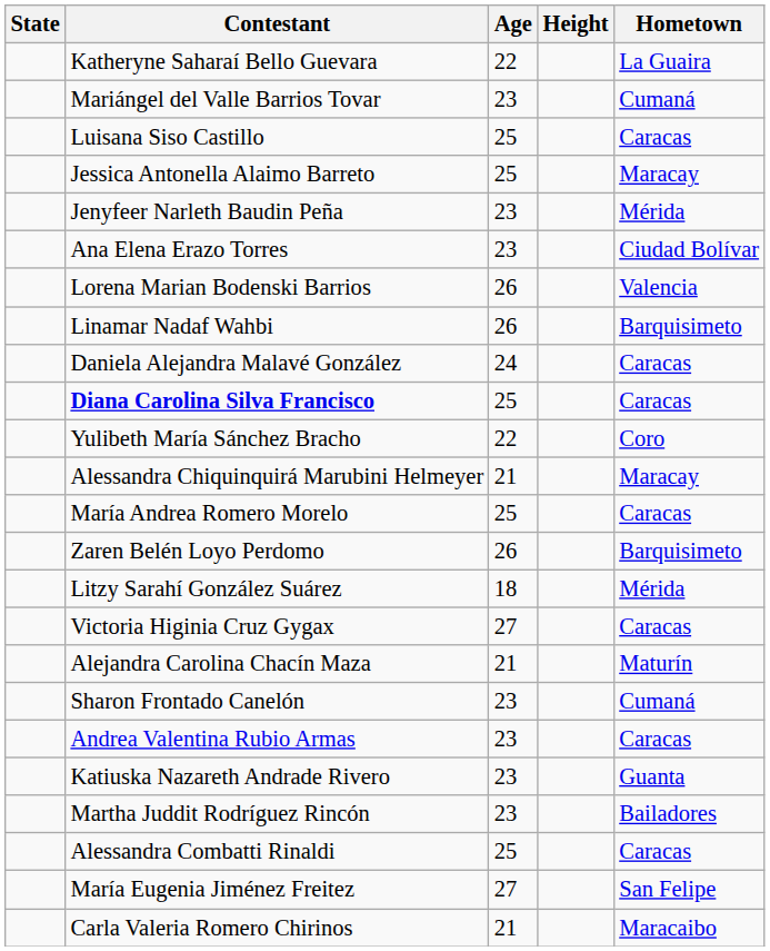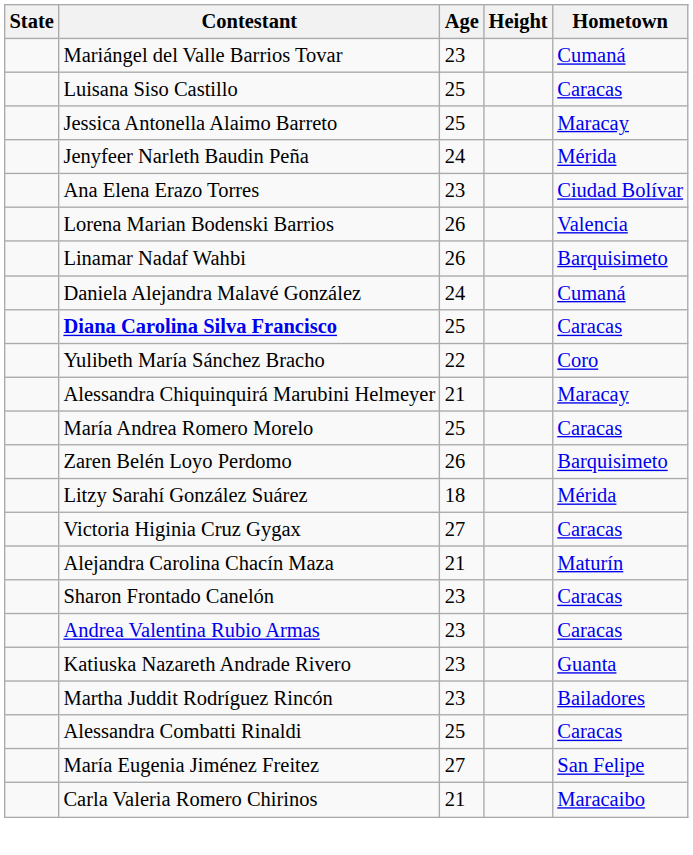 <table class="wikitable sortable" style="font-size: 95%;">
 <tr>
 <th>State</th>
 <th>Contestant</th>
 <th>Age</th>
 <th>Height</th>
 <th>Hometown</th>
-</tr>
-<tr>
-<td></td>
-<td>Katheryne Saharaí Bello Guevara</td>
-<td>22</td>
-<td></td>
-<td><a href='#'>La Guaira</a></td>
 </tr>
 <tr>
 <td></td>
 <td>Mariángel del Valle Barrios Tovar</td>
 <td>23</td>
 <td></td>
 <td><a href='#'>Cumaná</a></td>
 </tr>
 <tr>
 <td></td>
 <td>Luisana Siso Castillo</td>
 <td>25</td>
 <td></td>
 <td><a href='#'>Caracas</a></td>
 </tr>
 <tr>
 <td></td>
 <td>Jessica Antonella Alaimo Barreto</td>
 <td>25</td>
 <td></td>
 <td><a href='#'>Maracay</a></td>
 </tr>
 <tr>
 <td></td>
 <td>Jenyfeer Narleth Baudin Peña</td>
-<td>23</td>
+<td>24</td>
 <td></td>
 <td><a href='#'>Mérida</a></td>
 </tr>
 <tr>
 <td></td>
 <td>Ana Elena Erazo Torres</td>
 <td>23</td>
 <td></td>
 <td><a href='#'>Ciudad Bolívar</a></td>
 </tr>
 <tr>
 <td></td>
 <td>Lorena Marian Bodenski Barrios</td>
 <td>26</td>
 <td></td>
 <td><a href='#'>Valencia</a></td>
 </tr>
 <tr>
 <td></td>
 <td>Linamar Nadaf Wahbi</td>
 <td>26</td>
 <td></td>
 <td><a href='#'>Barquisimeto</a></td>
 </tr>
 <tr>
 <td></td>
 <td>Daniela Alejandra Malavé González</td>
 <td>24</td>
 <td></td>
-<td><a href='#'>Caracas</a></td>
+<td><a href='#'>Cumaná</a></td>
 </tr>
 <tr>
 <td><strong></strong></td>
 <td><strong><a href='#'>Diana Carolina Silva Francisco</a></strong></td>
 <td>25</td>
 <td></td>
 <td><a href='#'>Caracas</a></td>
 </tr>
 <tr>
 <td></td>
 <td>Yulibeth María Sánchez Bracho</td>
 <td>22</td>
 <td></td>
 <td><a href='#'>Coro</a></td>
 </tr>
 <tr>
 <td></td>
 <td>Alessandra Chiquinquirá Marubini Helmeyer</td>
 <td>21</td>
 <td></td>
 <td><a href='#'>Maracay</a></td>
 </tr>
 <tr>
 <td></td>
 <td>María Andrea Romero Morelo</td>
 <td>25</td>
 <td></td>
 <td><a href='#'>Caracas</a></td>
 </tr>
 <tr>
 <td></td>
 <td>Zaren Belén Loyo Perdomo</td>
 <td>26</td>
 <td></td>
 <td><a href='#'>Barquisimeto</a></td>
 </tr>
 <tr>
 <td></td>
 <td>Litzy Sarahí González Suárez</td>
 <td>18</td>
 <td></td>
 <td><a href='#'>Mérida</a></td>
 </tr>
 <tr>
 <td></td>
 <td>Victoria Higinia Cruz Gygax</td>
 <td>27</td>
 <td></td>
 <td><a href='#'>Caracas</a></td>
 </tr>
 <tr>
 <td></td>
 <td>Alejandra Carolina Chacín Maza</td>
 <td>21</td>
 <td></td>
 <td><a href='#'>Maturín</a></td>
 </tr>
 <tr>
 <td></td>
 <td>Sharon Frontado Canelón</td>
 <td>23</td>
 <td></td>
-<td><a href='#'>Cumaná</a></td>
+<td><a href='#'>Caracas</a></td>
 </tr>
 <tr>
 <td></td>
 <td><a href='#'>Andrea Valentina Rubio Armas</a></td>
 <td>23</td>
 <td></td>
 <td><a href='#'>Caracas</a></td>
 </tr>
 <tr>
 <td></td>
 <td>Katiuska Nazareth Andrade Rivero</td>
 <td>23</td>
 <td></td>
 <td><a href='#'>Guanta</a></td>
 </tr>
 <tr>
 <td></td>
 <td>Martha Juddit Rodríguez Rincón</td>
 <td>23</td>
 <td></td>
 <td><a href='#'>Bailadores</a></td>
 </tr>
 <tr>
 <td></td>
 <td>Alessandra Combatti Rinaldi</td>
 <td>25</td>
 <td></td>
 <td><a href='#'>Caracas</a></td>
 </tr>
 <tr>
 <td></td>
 <td>María Eugenia Jiménez Freitez</td>
 <td>27</td>
 <td></td>
 <td><a href='#'>San Felipe</a></td>
 </tr>
 <tr>
 <td></td>
 <td>Carla Valeria Romero Chirinos</td>
 <td>21</td>
 <td></td>
 <td><a href='#'>Maracaibo</a></td>
 </tr>
 </table>
